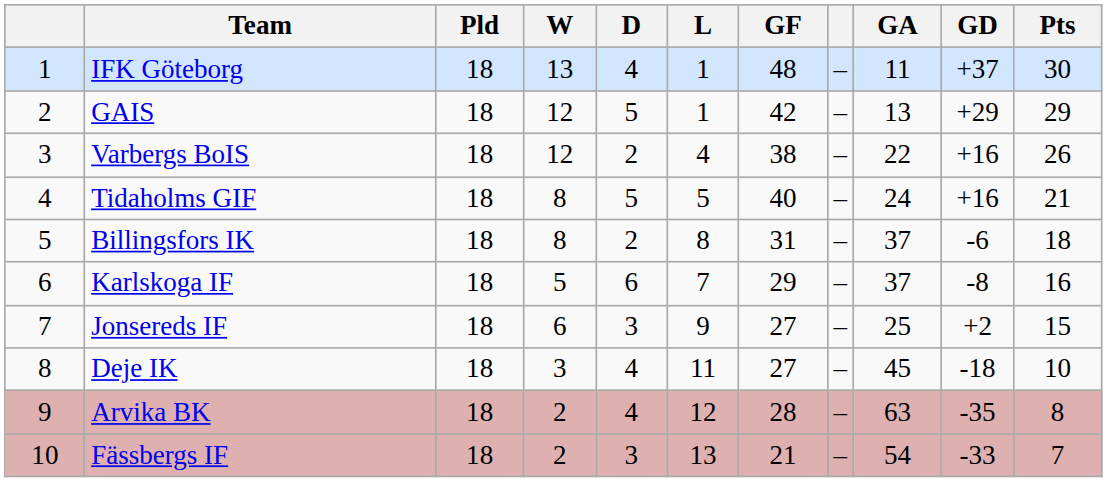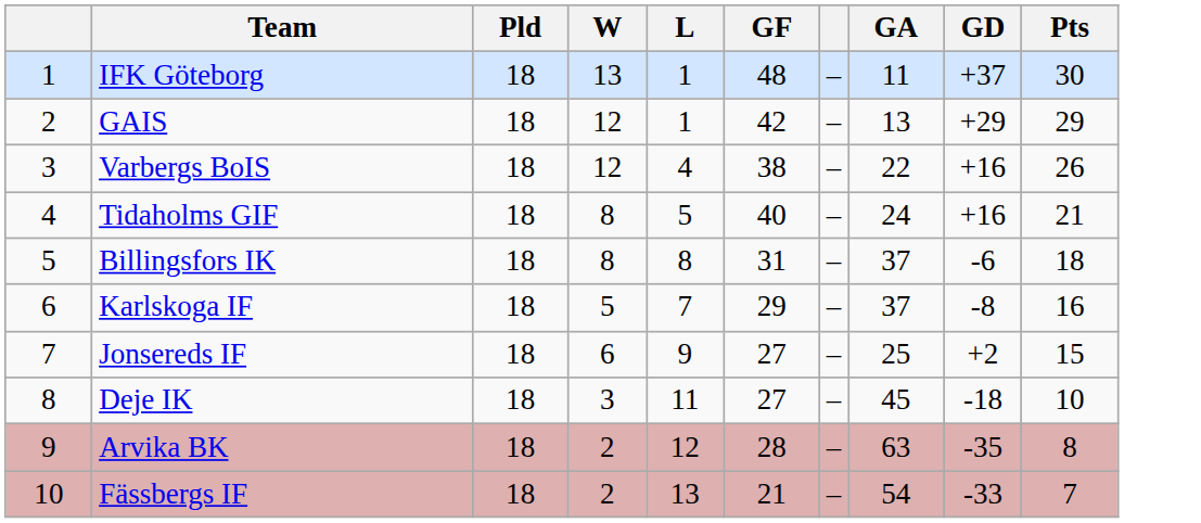 <table class="wikitable" style="text-align: center;">
 <tr>
 <th style="width: 40px;"></th>
 <th style="width: 200px;">Team</th>
 <th style="width: 45px;">Pld</th>
 <th style="width: 35px;">W</th>
-<th style="width: 35px;">D</th>
 <th style="width: 35px;">L</th>
 <th style="width: 45px;">GF</th>
 <th></th>
 <th style="width: 45px;">GA</th>
 <th style="width: 35px;">GD</th>
 <th style="width: 45px;">Pts</th>
 </tr>
 <tr style="background: #d2e6ff">
 <td>1</td>
 <td style="text-align: left;"><a href='#'>IFK Göteborg</a></td>
 <td>18</td>
 <td>13</td>
-<td>4</td>
 <td>1</td>
 <td>48</td>
 <td>–</td>
 <td>11</td>
 <td>+37</td>
 <td>30</td>
 </tr>
 <tr>
 <td>2</td>
 <td style="text-align: left;"><a href='#'>GAIS</a></td>
 <td>18</td>
 <td>12</td>
-<td>5</td>
 <td>1</td>
 <td>42</td>
 <td>–</td>
 <td>13</td>
 <td>+29</td>
 <td>29</td>
 </tr>
 <tr>
 <td>3</td>
 <td style="text-align: left;"><a href='#'>Varbergs BoIS</a></td>
 <td>18</td>
 <td>12</td>
-<td>2</td>
 <td>4</td>
 <td>38</td>
 <td>–</td>
 <td>22</td>
 <td>+16</td>
 <td>26</td>
 </tr>
 <tr>
 <td>4</td>
 <td style="text-align: left;"><a href='#'>Tidaholms GIF</a></td>
 <td>18</td>
 <td>8</td>
 <td>5</td>
-<td>5</td>
 <td>40</td>
 <td>–</td>
 <td>24</td>
 <td>+16</td>
 <td>21</td>
 </tr>
 <tr>
 <td>5</td>
 <td style="text-align: left;"><a href='#'>Billingsfors IK</a></td>
 <td>18</td>
 <td>8</td>
-<td>2</td>
 <td>8</td>
 <td>31</td>
 <td>–</td>
 <td>37</td>
 <td>-6</td>
 <td>18</td>
 </tr>
 <tr>
 <td>6</td>
 <td style="text-align: left;"><a href='#'>Karlskoga IF</a></td>
 <td>18</td>
 <td>5</td>
-<td>6</td>
 <td>7</td>
 <td>29</td>
 <td>–</td>
 <td>37</td>
 <td>-8</td>
 <td>16</td>
 </tr>
 <tr>
 <td>7</td>
 <td style="text-align: left;"><a href='#'>Jonsereds IF</a></td>
 <td>18</td>
 <td>6</td>
-<td>3</td>
 <td>9</td>
 <td>27</td>
 <td>–</td>
 <td>25</td>
 <td>+2</td>
 <td>15</td>
 </tr>
 <tr>
 <td>8</td>
 <td style="text-align: left;"><a href='#'>Deje IK</a></td>
 <td>18</td>
 <td>3</td>
-<td>4</td>
 <td>11</td>
 <td>27</td>
 <td>–</td>
 <td>45</td>
 <td>-18</td>
 <td>10</td>
 </tr>
 <tr style="background: #deb0b0">
 <td>9</td>
 <td style="text-align: left;"><a href='#'>Arvika BK</a></td>
 <td>18</td>
 <td>2</td>
-<td>4</td>
 <td>12</td>
 <td>28</td>
 <td>–</td>
 <td>63</td>
 <td>-35</td>
 <td>8</td>
 </tr>
 <tr style="background: #deb0b0">
 <td>10</td>
 <td style="text-align: left;"><a href='#'>Fässbergs IF</a></td>
 <td>18</td>
 <td>2</td>
-<td>3</td>
 <td>13</td>
 <td>21</td>
 <td>–</td>
 <td>54</td>
 <td>-33</td>
 <td>7</td>
 </tr>
 </table>
